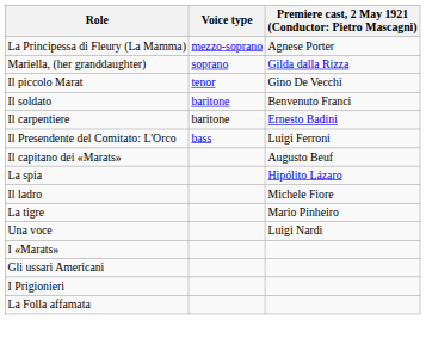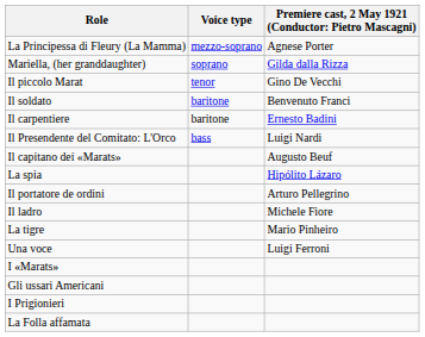 <table class="wikitable">
 <tr>
 <th>Role</th>
 <th>Voice type</th>
 <th>Premiere cast, 2 May 1921<br>(Conductor: Pietro Mascagni)</th>
 </tr>
 <tr>
 <td>La Principessa di Fleury (La Mamma)</td>
 <td><a href='#'>mezzo-soprano</a></td>
 <td>Agnese Porter</td>
 </tr>
 <tr>
 <td>Mariella, (her granddaughter)</td>
 <td><a href='#'>soprano</a></td>
 <td><a href='#'>Gilda dalla Rizza</a></td>
 </tr>
 <tr>
 <td>Il piccolo Marat</td>
 <td><a href='#'>tenor</a></td>
 <td>Gino De Vecchi</td>
 </tr>
 <tr>
 <td>Il soldato</td>
 <td><a href='#'>baritone</a></td>
 <td>Benvenuto Franci</td>
 </tr>
 <tr>
 <td>Il carpentiere</td>
 <td>baritone</td>
 <td><a href='#'>Ernesto Badini</a></td>
 </tr>
 <tr>
 <td>Il Presendente del Comitato: L'Orco</td>
 <td><a href='#'>bass</a></td>
-<td>Luigi Ferroni</td>
+<td>Luigi Nardi</td>
 </tr>
 <tr>
 <td>Il capitano dei «Marats»</td>
 <td></td>
 <td>Augusto Beuf</td>
 </tr>
 <tr>
 <td>La spia</td>
 <td></td>
 <td><a href='#'>Hipólito Lázaro</a></td>
+</tr>
+<tr>
+<td>Il portatore de ordini</td>
+<td></td>
+<td>Arturo Pellegrino</td>
 </tr>
 <tr>
 <td>Il ladro</td>
 <td></td>
 <td>Michele Fiore</td>
 </tr>
 <tr>
 <td>La tigre</td>
 <td></td>
 <td>Mario Pinheiro</td>
 </tr>
 <tr>
 <td>Una voce</td>
 <td></td>
-<td>Luigi Nardi</td>
+<td>Luigi Ferroni</td>
 </tr>
 <tr>
 <td>I «Marats»</td>
 <td></td>
 <td></td>
 </tr>
 <tr>
 <td>Gli ussari Americani</td>
 <td></td>
 <td></td>
 </tr>
 <tr>
 <td>I Prigionieri</td>
 <td></td>
 <td></td>
 </tr>
 <tr>
 <td>La Folla affamata</td>
 <td></td>
 <td></td>
 </tr>
 </table>
